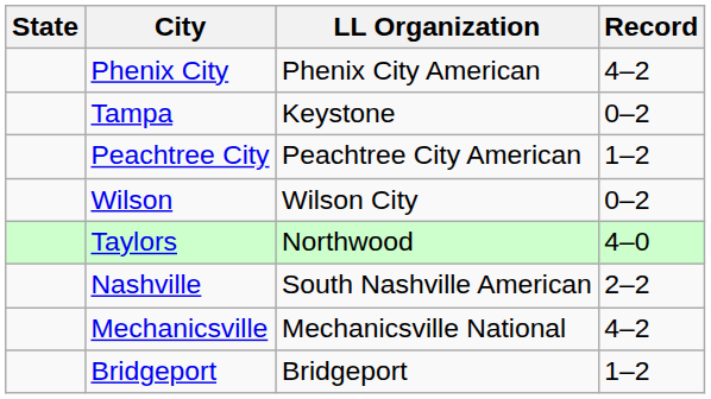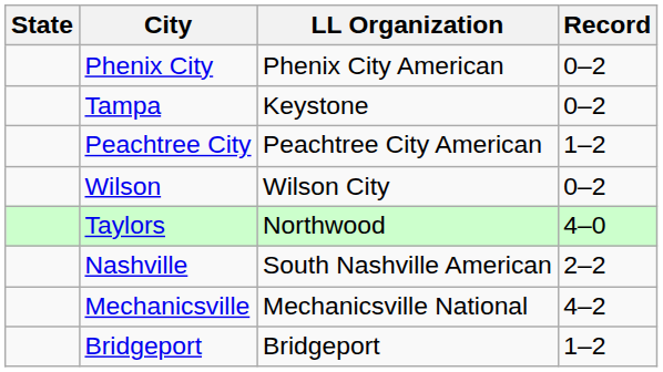 <table class="wikitable">
 <tr>
 <th>State</th>
 <th>City</th>
 <th>LL Organization</th>
 <th>Record</th>
 </tr>
 <tr>
 <td><strong></strong></td>
 <td><a href='#'>Phenix City</a></td>
 <td>Phenix City American</td>
-<td>4–2</td>
+<td>0–2</td>
 </tr>
 <tr>
 <td><strong></strong></td>
 <td><a href='#'>Tampa</a></td>
 <td>Keystone</td>
 <td>0–2</td>
 </tr>
 <tr>
 <td><strong></strong></td>
 <td><a href='#'>Peachtree City</a></td>
 <td>Peachtree City American</td>
 <td>1–2</td>
 </tr>
 <tr>
 <td><strong></strong></td>
 <td><a href='#'>Wilson</a></td>
 <td>Wilson City</td>
 <td>0–2</td>
 </tr>
 <tr bgcolor=ccffcc>
 <td><strong></strong></td>
 <td><a href='#'>Taylors</a></td>
 <td>Northwood</td>
 <td>4–0</td>
 </tr>
 <tr>
 <td><strong></strong></td>
 <td><a href='#'>Nashville</a></td>
 <td>South Nashville American</td>
 <td>2–2</td>
 </tr>
 <tr>
 <td><strong></strong></td>
 <td><a href='#'>Mechanicsville</a></td>
 <td>Mechanicsville National</td>
 <td>4–2</td>
 </tr>
 <tr>
 <td><strong></strong></td>
 <td><a href='#'>Bridgeport</a></td>
 <td>Bridgeport</td>
 <td>1–2</td>
 </tr>
 </table>
